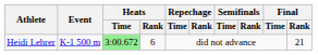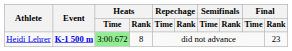 <table class=wikitable style="font-size:90%">
 <tr>
 <th rowspan="2">Athlete</th>
 <th rowspan="2">Event</th>
 <th colspan="2">Heats</th>
 <th colspan="2">Repechage</th>
 <th colspan="2">Semifinals</th>
 <th colspan="2">Final</th>
 </tr>
 <tr style="font-size:95%">
 <th>Time</th>
 <th>Rank</th>
 <th>Time</th>
 <th>Rank</th>
 <th>Time</th>
 <th>Rank</th>
 <th>Time</th>
 <th>Rank</th>
 </tr>
 <tr align=center>
 <td align=left><a href='#'>Heidi Lehrer</a></td>
-<td align=left><a href='#'>K-1 500 m</a></td>
+<td align=left><strong><a href='#'>K-1 500 m</a></strong></td>
 <td style="background: lightgreen;">3:00.672</td>
-<td>6</td>
+<td>8</td>
 <td colspan=5>did not advance</td>
-<td>21</td>
+<td>23</td>
 </tr>
 </table>
